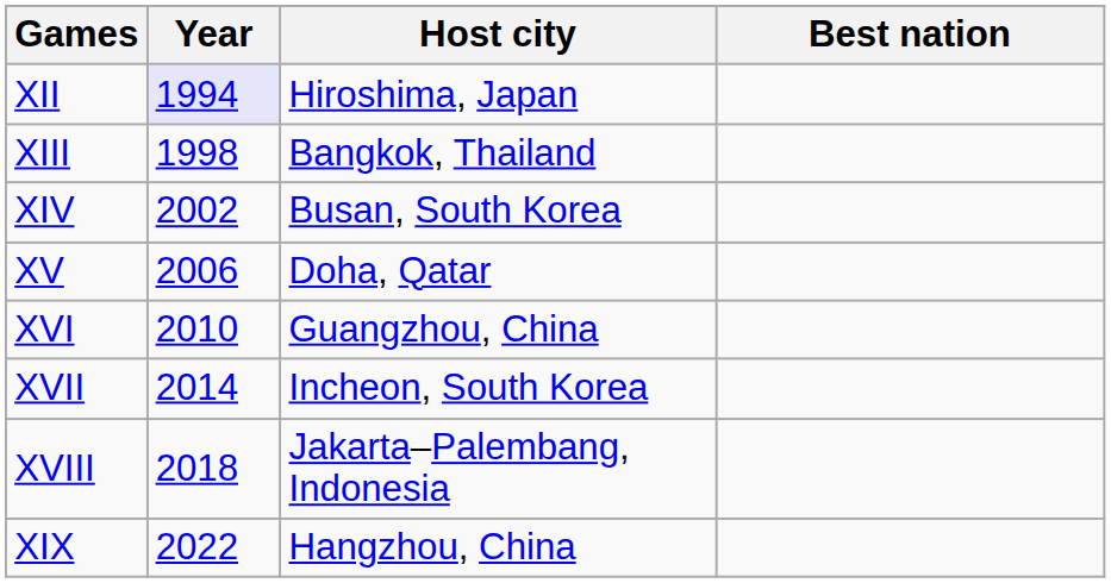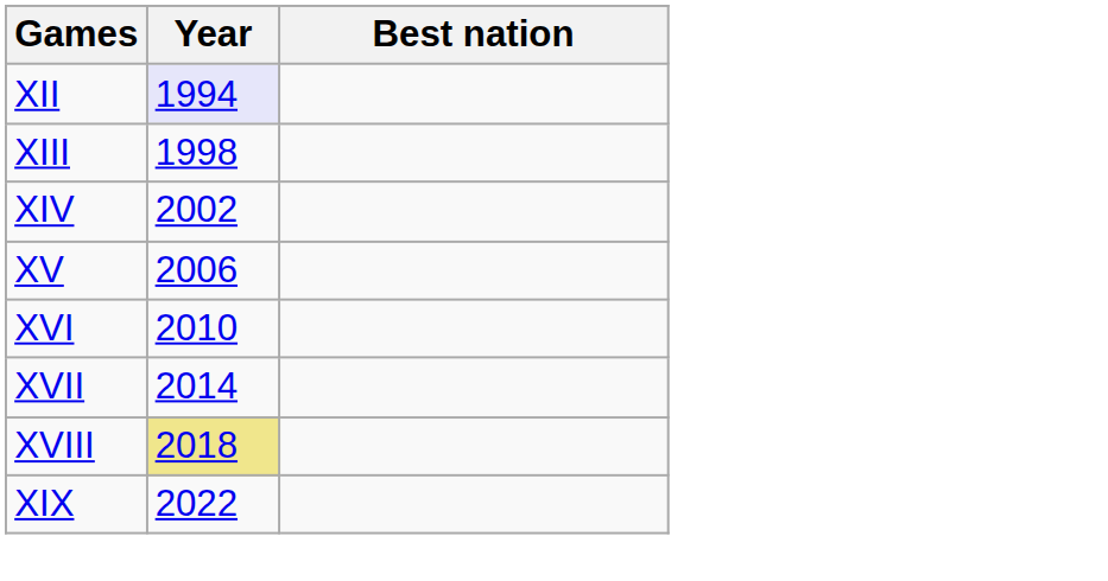 <table class=wikitable>
 <tr>
 <th width=50>Games</th>
 <th width=50>Year</th>
-<th width=180>Host city</th>
 <th width=160>Best nation</th>
 </tr>
 <tr>
 <td><a href='#'>XII</a></td>
 <td style="background: lavender;"><a href='#'>1994</a></td>
-<td><a href='#'>Hiroshima</a>, <a href='#'>Japan</a></td>
 <td></td>
 </tr>
 <tr>
 <td><a href='#'>XIII</a></td>
 <td><a href='#'>1998</a></td>
-<td><a href='#'>Bangkok</a>, <a href='#'>Thailand</a></td>
 <td></td>
 </tr>
 <tr>
 <td><a href='#'>XIV</a></td>
 <td><a href='#'>2002</a></td>
-<td><a href='#'>Busan</a>, <a href='#'>South Korea</a></td>
 <td></td>
 </tr>
 <tr>
 <td><a href='#'>XV</a></td>
 <td><a href='#'>2006</a></td>
-<td><a href='#'>Doha</a>, <a href='#'>Qatar</a></td>
 <td></td>
 </tr>
 <tr>
 <td><a href='#'>XVI</a></td>
 <td><a href='#'>2010</a></td>
-<td><a href='#'>Guangzhou</a>, <a href='#'>China</a></td>
 <td></td>
 </tr>
 <tr>
 <td><a href='#'>XVII</a></td>
 <td><a href='#'>2014</a></td>
-<td><a href='#'>Incheon</a>, <a href='#'>South Korea</a></td>
 <td></td>
 </tr>
 <tr>
 <td><a href='#'>XVIII</a></td>
-<td><a href='#'>2018</a></td>
-<td><a href='#'>Jakarta</a>–<a href='#'>Palembang</a>, <a href='#'>Indonesia</a></td>
+<td style="background: khaki;"><a href='#'>2018</a></td>
 <td></td>
 </tr>
 <tr>
 <td><a href='#'>XIX</a></td>
 <td><a href='#'>2022</a></td>
-<td><a href='#'>Hangzhou</a>, <a href='#'>China</a></td>
 <td></td>
 </tr>
 </table>
